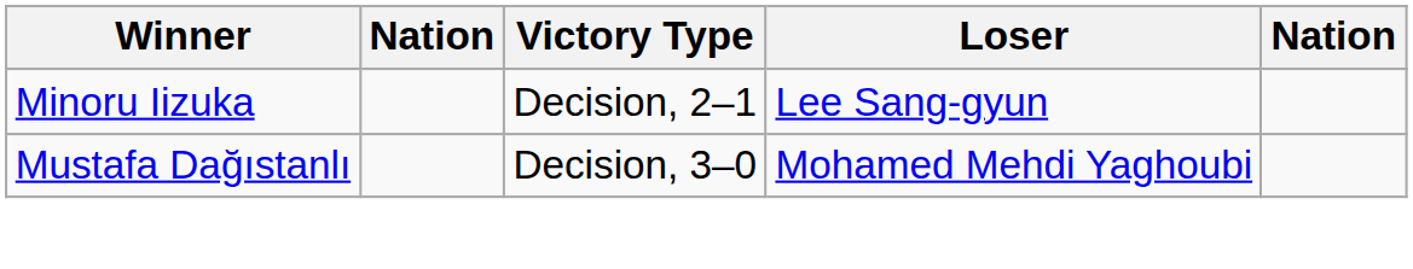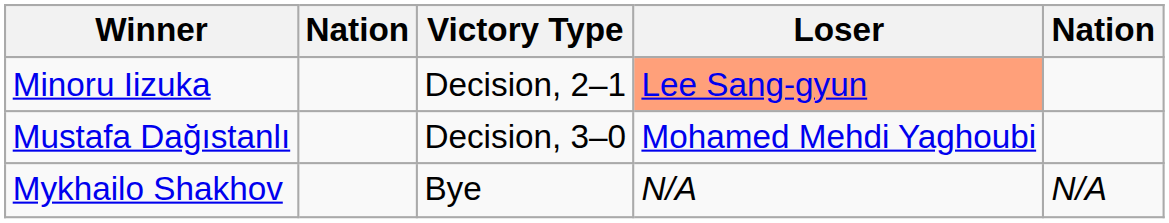 <table class="wikitable sortable" style="text-align:left;">
 <tr>
 <th>Winner</th>
 <th>Nation</th>
 <th>Victory Type</th>
 <th>Loser</th>
 <th>Nation</th>
 </tr>
 <tr>
 <td><a href='#'>Minoru Iizuka</a></td>
 <td></td>
 <td>Decision, 2–1</td>
-<td><a href='#'>Lee Sang-gyun</a></td>
+<td style="background: lightsalmon;"><a href='#'>Lee Sang-gyun</a></td>
 <td></td>
 </tr>
 <tr>
 <td><a href='#'>Mustafa Dağıstanlı</a></td>
 <td></td>
 <td>Decision, 3–0</td>
 <td><a href='#'>Mohamed Mehdi Yaghoubi</a></td>
 <td></td>
 </tr>
+<tr>
+<td><a href='#'>Mykhailo Shakhov</a></td>
+<td></td>
+<td>Bye</td>
+<td><em>N/A</em></td>
+<td><em>N/A</em></td>
+</tr>
 </table>
